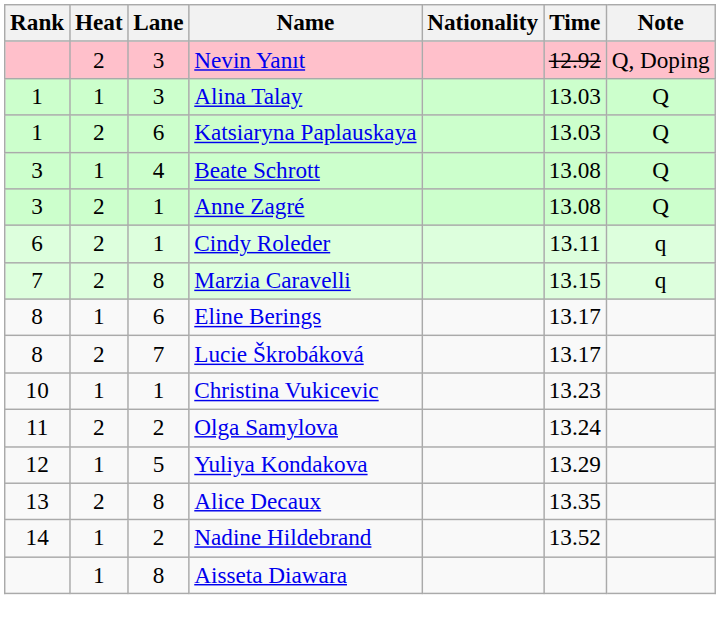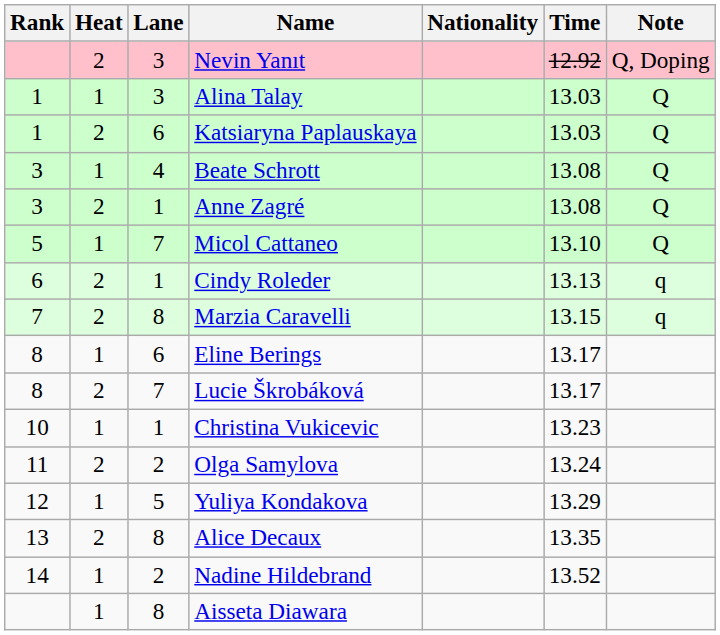 <table class="wikitable sortable" style="text-align:center">
 <tr>
 <th>Rank</th>
 <th>Heat</th>
 <th>Lane</th>
 <th>Name</th>
 <th>Nationality</th>
 <th>Time</th>
 <th>Note</th>
 </tr>
 <tr bgcolor=pink>
 <td></td>
 <td>2</td>
 <td>3</td>
 <td align="left"><a href='#'>Nevin Yanıt</a></td>
 <td align=left></td>
 <td><s>12.92 </s></td>
 <td>Q, Doping</td>
 </tr>
 <tr bgcolor=ccffcc>
 <td>1</td>
 <td>1</td>
 <td>3</td>
 <td align="left"><a href='#'>Alina Talay</a></td>
 <td align=left></td>
 <td>13.03</td>
 <td>Q</td>
 </tr>
 <tr bgcolor=ccffcc>
 <td>1</td>
 <td>2</td>
 <td>6</td>
 <td align="left"><a href='#'>Katsiaryna Paplauskaya</a></td>
 <td align=left></td>
 <td>13.03</td>
 <td>Q</td>
 </tr>
 <tr bgcolor=ccffcc>
 <td>3</td>
 <td>1</td>
 <td>4</td>
 <td align="left"><a href='#'>Beate Schrott</a></td>
 <td align=left></td>
 <td>13.08</td>
 <td>Q</td>
 </tr>
 <tr bgcolor=ccffcc>
 <td>3</td>
 <td>2</td>
 <td>1</td>
 <td align="left"><a href='#'>Anne Zagré</a></td>
 <td align=left></td>
 <td>13.08</td>
 <td>Q</td>
 </tr>
+<tr bgcolor=ccffcc>
+<td>5</td>
+<td>1</td>
+<td>7</td>
+<td align="left"><a href='#'>Micol Cattaneo</a></td>
+<td align=left></td>
+<td>13.10</td>
+<td>Q</td>
+</tr>
 <tr bgcolor=ddffdd>
 <td>6</td>
 <td>2</td>
 <td>1</td>
 <td align="left"><a href='#'>Cindy Roleder</a></td>
 <td align=left></td>
-<td>13.11</td>
+<td>13.13</td>
 <td>q</td>
 </tr>
 <tr bgcolor=ddffdd>
 <td>7</td>
 <td>2</td>
 <td>8</td>
 <td align="left"><a href='#'>Marzia Caravelli</a></td>
 <td align=left></td>
 <td>13.15</td>
 <td>q</td>
 </tr>
 <tr>
 <td>8</td>
 <td>1</td>
 <td>6</td>
 <td align="left"><a href='#'>Eline Berings</a></td>
 <td align=left></td>
 <td>13.17</td>
 <td></td>
 </tr>
 <tr>
 <td>8</td>
 <td>2</td>
 <td>7</td>
 <td align="left"><a href='#'>Lucie Škrobáková</a></td>
 <td align=left></td>
 <td>13.17</td>
 <td></td>
 </tr>
 <tr>
 <td>10</td>
 <td>1</td>
 <td>1</td>
 <td align="left"><a href='#'>Christina Vukicevic</a></td>
 <td align=left></td>
 <td>13.23</td>
 <td></td>
 </tr>
 <tr>
 <td>11</td>
 <td>2</td>
 <td>2</td>
 <td align="left"><a href='#'>Olga Samylova</a></td>
 <td align=left></td>
 <td>13.24</td>
 <td></td>
 </tr>
 <tr>
 <td>12</td>
 <td>1</td>
 <td>5</td>
 <td align="left"><a href='#'>Yuliya Kondakova</a></td>
 <td align=left></td>
 <td>13.29</td>
 <td></td>
 </tr>
 <tr>
 <td>13</td>
 <td>2</td>
 <td>8</td>
 <td align="left"><a href='#'>Alice Decaux</a></td>
 <td align=left></td>
 <td>13.35</td>
 <td></td>
 </tr>
 <tr>
 <td>14</td>
 <td>1</td>
 <td>2</td>
 <td align="left"><a href='#'>Nadine Hildebrand</a></td>
 <td align=left></td>
 <td>13.52</td>
 <td></td>
 </tr>
 <tr>
 <td></td>
 <td>1</td>
 <td>8</td>
 <td align="left"><a href='#'>Aisseta Diawara</a></td>
 <td align=left></td>
 <td></td>
 <td></td>
 </tr>
 </table>
